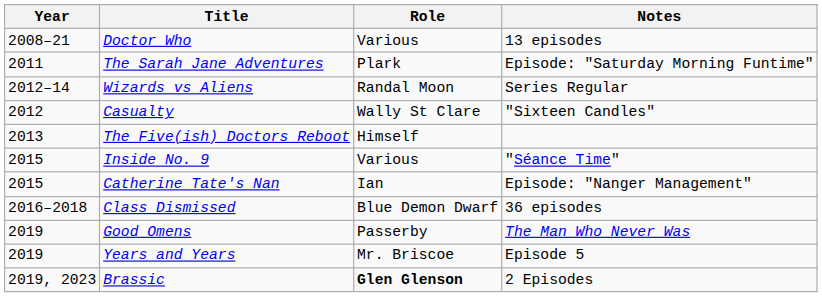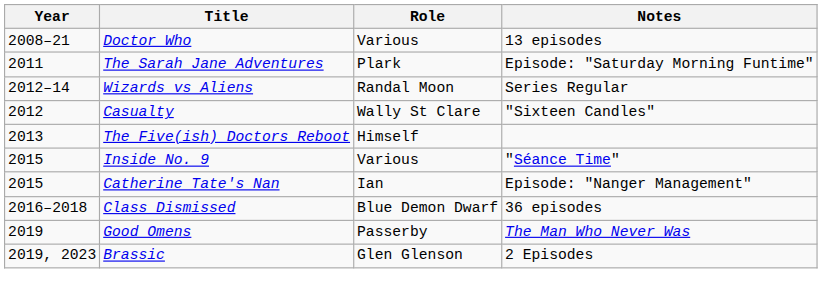 <table class="wikitable">
 <tr>
 <th>Year</th>
 <th>Title</th>
 <th>Role</th>
 <th>Notes</th>
 </tr>
 <tr>
 <td>2008–21</td>
 <td><em><a href='#'>Doctor Who</a></em></td>
 <td>Various</td>
 <td>13 episodes</td>
 </tr>
 <tr>
 <td>2011</td>
 <td><em><a href='#'>The Sarah Jane Adventures</a></em></td>
 <td>Plark</td>
 <td>Episode: "Saturday Morning Funtime"</td>
 </tr>
 <tr>
 <td>2012–14</td>
 <td><em><a href='#'>Wizards vs Aliens</a></em></td>
 <td>Randal Moon</td>
 <td>Series Regular</td>
 </tr>
 <tr>
 <td>2012</td>
 <td><em><a href='#'>Casualty</a></em></td>
 <td>Wally St Clare</td>
 <td>"Sixteen Candles"</td>
 </tr>
 <tr>
 <td>2013</td>
 <td><em><a href='#'>The Five(ish) Doctors Reboot</a></em></td>
 <td>Himself</td>
 <td></td>
 </tr>
 <tr>
 <td>2015</td>
 <td><em><a href='#'>Inside No. 9</a></em></td>
 <td>Various</td>
 <td>"<a href='#'>Séance Time</a>"</td>
 </tr>
 <tr>
 <td>2015</td>
 <td><em><a href='#'>Catherine Tate's Nan</a></em></td>
 <td>Ian</td>
 <td>Episode: "Nanger Management"</td>
 </tr>
 <tr>
 <td>2016–2018</td>
 <td><em><a href='#'>Class Dismissed</a></em></td>
 <td>Blue Demon Dwarf</td>
 <td>36 episodes</td>
 </tr>
 <tr>
 <td>2019</td>
 <td><em><a href='#'>Good Omens</a></em></td>
 <td>Passerby</td>
 <td><em><a href='#'>The Man Who Never Was</a></em></td>
 </tr>
 <tr>
-<td>2019</td>
-<td><em><a href='#'>Years and Years</a></em></td>
-<td>Mr. Briscoe</td>
-<td>Episode 5</td>
-</tr>
-<tr>
 <td>2019, 2023</td>
 <td><em><a href='#'>Brassic</a></em></td>
-<td><strong>Glen Glenson</strong></td>
+<td>Glen Glenson</td>
 <td>2 Episodes</td>
 </tr>
 </table>
